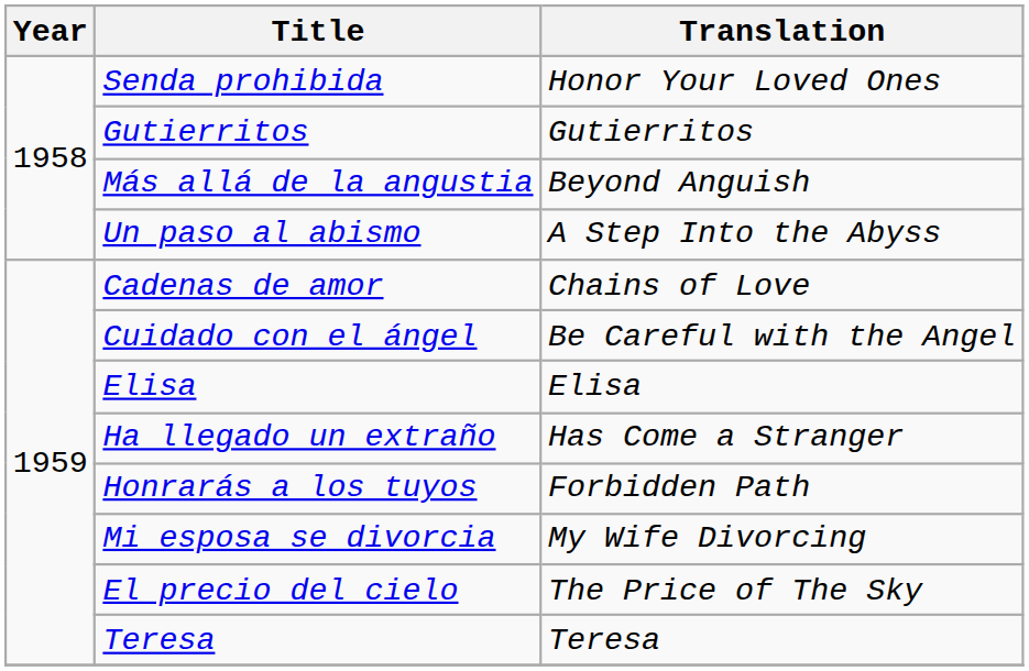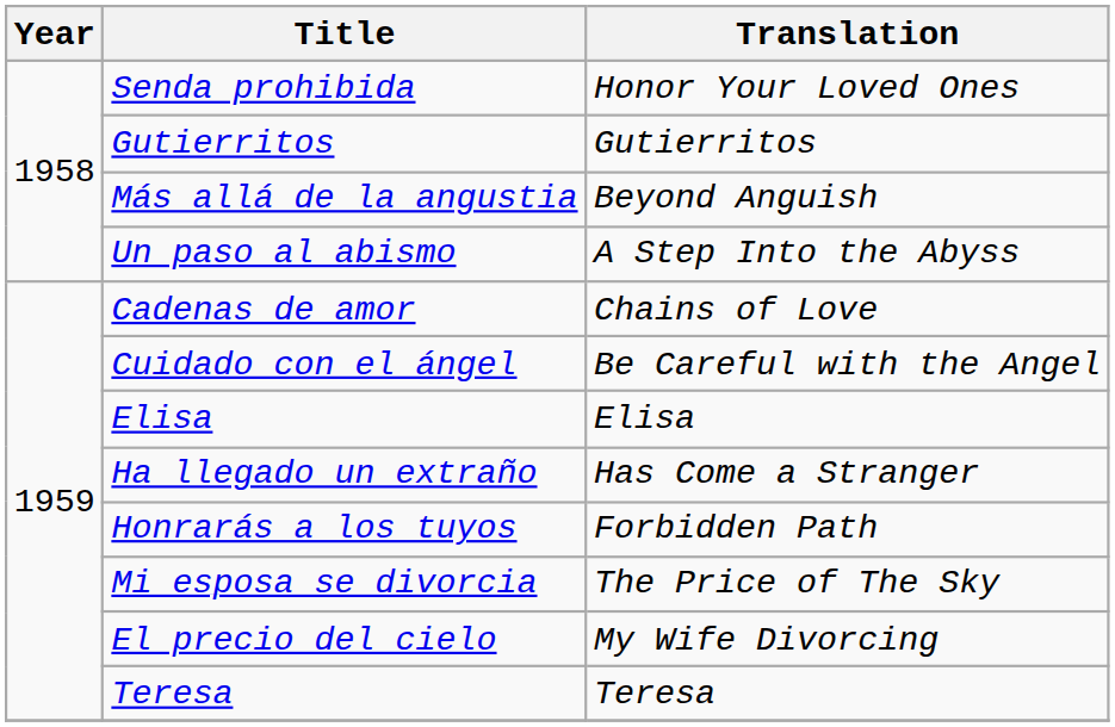 <table class="wikitable sortable">
 <tr>
 <th>Year</th>
 <th>Title</th>
 <th>Translation</th>
 </tr>
 <tr>
 <td rowspan=4>1958</td>
 <td><em><a href='#'>Senda prohibida</a></em></td>
 <td><em>Honor Your Loved Ones</em></td>
 </tr>
 <tr>
 <td><em><a href='#'>Gutierritos</a></em></td>
 <td><em>Gutierritos</em></td>
 </tr>
 <tr>
 <td><em><a href='#'>Más allá de la angustia</a></em></td>
 <td><em>Beyond Anguish</em></td>
 </tr>
 <tr>
 <td><em><a href='#'>Un paso al abismo</a></em></td>
 <td><em>A Step Into the Abyss</em></td>
 </tr>
 <tr>
 <td rowspan=8>1959</td>
 <td><em><a href='#'>Cadenas de amor</a></em></td>
 <td><em>Chains of Love</em></td>
 </tr>
 <tr>
 <td><em><a href='#'>Cuidado con el ángel</a></em></td>
 <td><em>Be Careful with the Angel</em></td>
 </tr>
 <tr>
 <td><em><a href='#'>Elisa</a></em></td>
 <td><em>Elisa</em></td>
 </tr>
 <tr>
 <td><em><a href='#'>Ha llegado un extraño</a></em></td>
 <td><em>Has Come a Stranger</em></td>
 </tr>
 <tr>
 <td><em><a href='#'>Honrarás a los tuyos</a></em></td>
 <td><em>Forbidden Path</em></td>
 </tr>
 <tr>
 <td><em><a href='#'>Mi esposa se divorcia</a></em></td>
-<td><em>My Wife Divorcing</em></td>
+<td><em>The Price of The Sky</em></td>
 </tr>
 <tr>
 <td><em><a href='#'>El precio del cielo</a></em></td>
-<td><em>The Price of The Sky</em></td>
+<td><em>My Wife Divorcing</em></td>
 </tr>
 <tr>
 <td><em><a href='#'>Teresa</a></em></td>
 <td><em>Teresa</em></td>
 </tr>
 <tr>
 </tr>
 </table>
